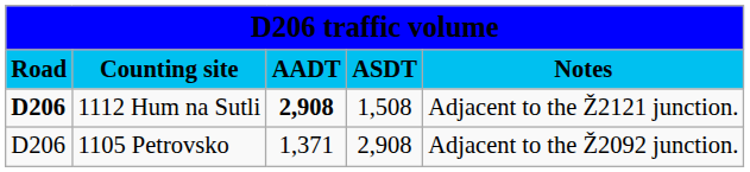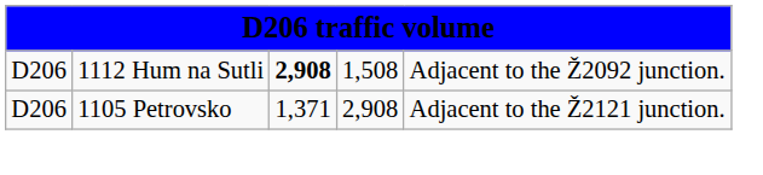 <table class="wikitable">
 <tr>
 <td colspan=5 bgcolor=blue align=center style=margin-top:15><span><big><strong>D206 traffic volume</strong></big></span></td>
 </tr>
 <tr>
-<td align=center bgcolor=00c0f0><strong>Road</strong></td>
-<td align=center bgcolor=00c0f0><strong>Counting site</strong></td>
-<td align=center bgcolor=00c0f0><strong>AADT</strong></td>
-<td align=center bgcolor=00c0f0><strong>ASDT</strong></td>
-<td align=center bgcolor=00c0f0><strong>Notes</strong></td>
-</tr>
-<tr>
-<td><strong> D206</strong></td>
+<td> D206</td>
 <td>1112 Hum na Sutli</td>
 <td align=center><strong>2,908</strong></td>
 <td align=center>1,508</td>
-<td>Adjacent to the Ž2121 junction.</td>
+<td>Adjacent to the Ž2092 junction.</td>
 </tr>
 <tr>
 <td> D206</td>
 <td>1105 Petrovsko</td>
 <td align=center>1,371</td>
 <td align=center>2,908</td>
-<td>Adjacent to the Ž2092 junction.</td>
+<td>Adjacent to the Ž2121 junction.</td>
 </tr>
 </table>
